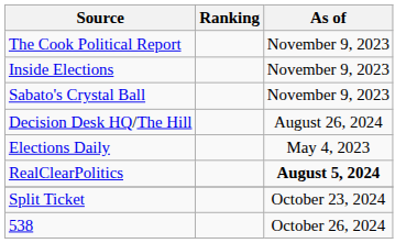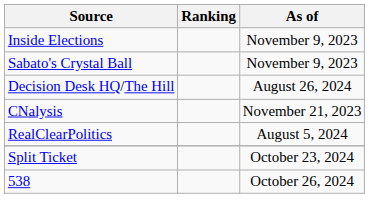 <table class="wikitable" style="text-align:center">
 <tr>
 <th>Source</th>
 <th>Ranking</th>
 <th>As of</th>
-</tr>
-<tr>
-<td align=left><a href='#'>The Cook Political Report</a></td>
-<td></td>
-<td>November 9, 2023</td>
 </tr>
 <tr>
 <td align=left><a href='#'>Inside Elections</a></td>
 <td></td>
 <td>November 9, 2023</td>
 </tr>
 <tr>
 <td align=left><a href='#'>Sabato's Crystal Ball</a></td>
 <td></td>
 <td>November 9, 2023</td>
 </tr>
 <tr>
 <td align=left><a href='#'>Decision Desk HQ</a>/<a href='#'>The Hill</a></td>
 <td></td>
 <td>August 26, 2024</td>
 </tr>
 <tr>
-<td align=left><a href='#'>Elections Daily</a></td>
+<td align=left><a href='#'>CNalysis</a></td>
 <td></td>
-<td>May 4, 2023</td>
+<td>November 21, 2023</td>
 </tr>
 <tr>
 <td align=left><a href='#'>RealClearPolitics</a></td>
 <td></td>
-<td><strong>August 5, 2024</strong></td>
+<td>August 5, 2024</td>
 </tr>
 <tr>
 </tr>
 <tr>
 <td align="left"><a href='#'>Split Ticket</a></td>
 <td></td>
 <td>October 23, 2024</td>
 </tr>
 <tr>
 <td align="left"><a href='#'>538</a></td>
 <td></td>
 <td>October 26, 2024</td>
 </tr>
 </table>
